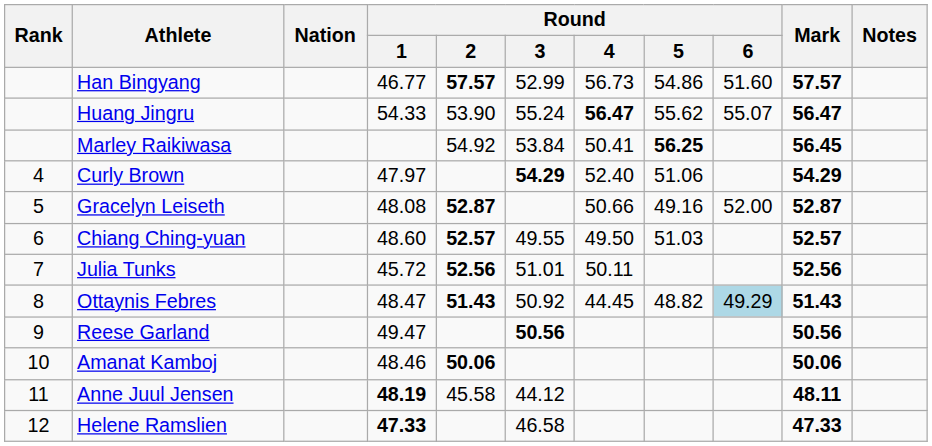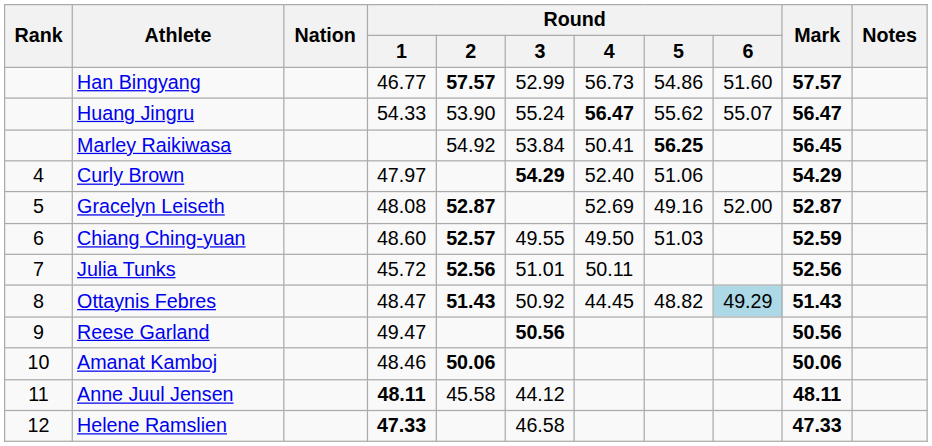 <table class="wikitable sortable" style="text-align:center;width: 85%;">
 <tr>
 <th rowspan=2>Rank</th>
 <th rowspan=2>Athlete</th>
 <th rowspan=2>Nation</th>
 <th colspan=6>Round</th>
 <th rowspan=2>Mark</th>
 <th rowspan=2>Notes</th>
 </tr>
 <tr>
 <th>1</th>
 <th>2</th>
 <th>3</th>
 <th>4</th>
 <th>5</th>
 <th>6</th>
 </tr>
 <tr>
 <td></td>
 <td align=left><a href='#'>Han Bingyang</a></td>
 <td align=left></td>
 <td>46.77</td>
 <td><strong>57.57</strong></td>
 <td>52.99</td>
 <td>56.73</td>
 <td>54.86</td>
 <td>51.60</td>
 <td><strong>57.57</strong></td>
 <td></td>
 </tr>
 <tr>
 <td></td>
 <td align=left><a href='#'>Huang Jingru</a></td>
 <td align=left></td>
 <td>54.33</td>
 <td>53.90</td>
 <td>55.24</td>
 <td><strong>56.47</strong></td>
 <td>55.62</td>
 <td>55.07</td>
 <td><strong>56.47</strong></td>
 <td></td>
 </tr>
 <tr>
 <td></td>
 <td align=left><a href='#'>Marley Raikiwasa</a></td>
 <td align=left></td>
 <td></td>
 <td>54.92</td>
 <td>53.84</td>
 <td>50.41</td>
 <td><strong>56.25</strong></td>
 <td></td>
 <td><strong>56.45</strong></td>
 <td></td>
 </tr>
 <tr>
 <td>4</td>
 <td align=left><a href='#'>Curly Brown</a></td>
 <td align=left></td>
 <td>47.97</td>
 <td></td>
 <td><strong>54.29</strong></td>
 <td>52.40</td>
 <td>51.06</td>
 <td></td>
 <td><strong>54.29</strong></td>
 <td></td>
 </tr>
 <tr>
 <td>5</td>
 <td align=left><a href='#'>Gracelyn Leiseth</a></td>
 <td align=left></td>
 <td>48.08</td>
 <td><strong>52.87</strong></td>
 <td></td>
-<td>50.66</td>
+<td>52.69</td>
 <td>49.16</td>
 <td>52.00</td>
 <td><strong>52.87</strong></td>
 <td></td>
 </tr>
 <tr>
 <td>6</td>
 <td align=left><a href='#'>Chiang Ching-yuan</a></td>
 <td align=left></td>
 <td>48.60</td>
 <td><strong>52.57</strong></td>
 <td>49.55</td>
 <td>49.50</td>
 <td>51.03</td>
 <td></td>
-<td><strong>52.57</strong></td>
+<td><strong>52.59</strong></td>
 <td></td>
 </tr>
 <tr>
 <td>7</td>
 <td align=left><a href='#'>Julia Tunks</a></td>
 <td align=left></td>
 <td>45.72</td>
 <td><strong>52.56</strong></td>
 <td>51.01</td>
 <td>50.11</td>
 <td></td>
 <td></td>
 <td><strong>52.56</strong></td>
 <td></td>
 </tr>
 <tr>
 <td>8</td>
 <td align=left><a href='#'>Ottaynis Febres</a></td>
 <td align=left></td>
 <td>48.47</td>
 <td><strong>51.43</strong></td>
 <td>50.92</td>
 <td>44.45</td>
 <td>48.82</td>
 <td style="background: lightblue;">49.29</td>
 <td><strong>51.43</strong></td>
 <td></td>
 </tr>
 <tr>
 <td>9</td>
 <td align=left><a href='#'>Reese Garland</a></td>
 <td align=left></td>
 <td>49.47</td>
 <td></td>
 <td><strong>50.56</strong></td>
 <td></td>
 <td></td>
 <td></td>
 <td><strong>50.56</strong></td>
 <td></td>
 </tr>
 <tr>
 <td>10</td>
 <td align=left><a href='#'>Amanat Kamboj</a></td>
 <td align=left></td>
 <td>48.46</td>
 <td><strong>50.06</strong></td>
 <td></td>
 <td></td>
 <td></td>
 <td></td>
 <td><strong>50.06</strong></td>
 <td></td>
 </tr>
 <tr>
 <td>11</td>
 <td align=left><a href='#'>Anne Juul Jensen</a></td>
 <td align=left></td>
-<td><strong>48.19</strong></td>
+<td><strong>48.11</strong></td>
 <td>45.58</td>
 <td>44.12</td>
 <td></td>
 <td></td>
 <td></td>
 <td><strong>48.11</strong></td>
 <td></td>
 </tr>
 <tr>
 <td>12</td>
 <td align=left><a href='#'>Helene Ramslien</a></td>
 <td align=left></td>
 <td><strong>47.33</strong></td>
 <td></td>
 <td>46.58</td>
 <td></td>
 <td></td>
 <td></td>
 <td><strong>47.33</strong></td>
 <td></td>
 </tr>
 </table>
